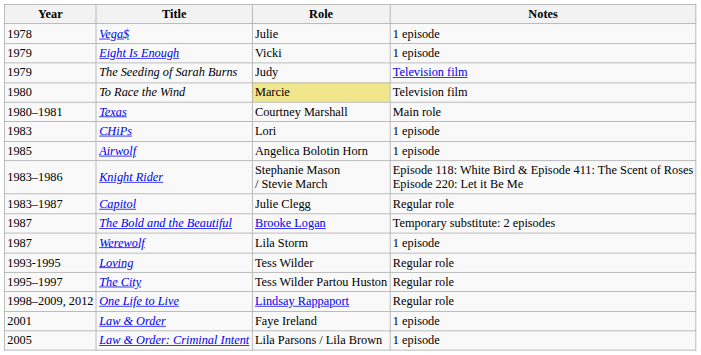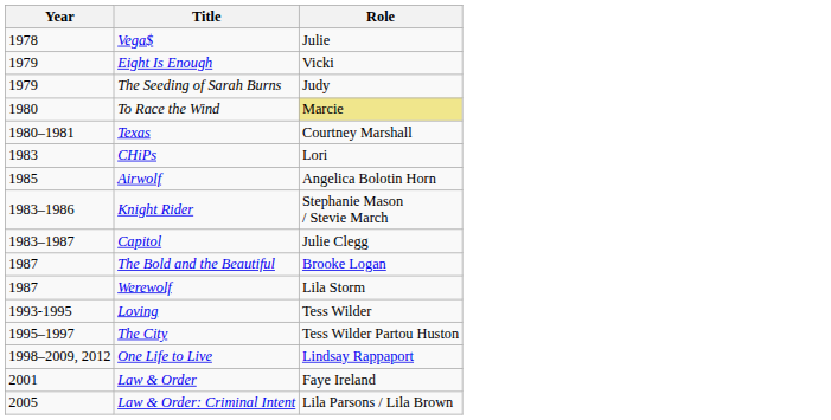 <table class="wikitable sortable">
 <tr>
 <th>Year</th>
 <th>Title</th>
 <th>Role</th>
-<th class="unsortable">Notes</th>
 </tr>
 <tr>
 <td>1978</td>
 <td><em><a href='#'>Vega$</a></em></td>
 <td>Julie</td>
-<td>1 episode</td>
 </tr>
 <tr>
 <td>1979</td>
 <td><em><a href='#'>Eight Is Enough</a></em></td>
 <td>Vicki</td>
-<td>1 episode</td>
 </tr>
 <tr>
 <td>1979</td>
 <td><em>The Seeding of Sarah Burns</em></td>
 <td>Judy</td>
-<td><a href='#'>Television film</a></td>
 </tr>
 <tr>
 <td>1980</td>
 <td><em>To Race the Wind </em></td>
 <td style="background: khaki;">Marcie</td>
-<td>Television film</td>
 </tr>
 <tr>
 <td>1980–1981</td>
 <td><em><a href='#'>Texas</a></em></td>
 <td>Courtney Marshall</td>
-<td>Main role</td>
 </tr>
 <tr>
 <td>1983</td>
 <td><em><a href='#'>CHiPs</a></em></td>
 <td>Lori</td>
-<td>1 episode</td>
 </tr>
 <tr>
 <td>1985</td>
 <td><em><a href='#'>Airwolf</a></em></td>
 <td>Angelica Bolotin Horn</td>
-<td>1 episode</td>
 </tr>
 <tr>
 <td>1983–1986</td>
 <td><em><a href='#'>Knight Rider</a></em></td>
 <td>Stephanie Mason <br>/ Stevie March</td>
-<td>Episode 118: White Bird & Episode 411: The Scent of Roses <br>Episode 220: Let it Be Me</td>
 </tr>
 <tr>
 <td>1983–1987</td>
 <td><em><a href='#'>Capitol</a></em></td>
 <td>Julie Clegg</td>
-<td>Regular role</td>
 </tr>
 <tr>
 <td>1987</td>
 <td><em><a href='#'>The Bold and the Beautiful</a></em></td>
 <td><a href='#'>Brooke Logan</a></td>
-<td>Temporary substitute: 2 episodes</td>
 </tr>
 <tr>
 <td>1987</td>
 <td><em><a href='#'>Werewolf</a></em></td>
 <td>Lila Storm</td>
-<td>1 episode</td>
 </tr>
 <tr>
 <td>1993-1995</td>
 <td><em><a href='#'>Loving</a></em></td>
 <td>Tess Wilder</td>
-<td>Regular role</td>
 </tr>
 <tr>
 <td>1995–1997</td>
 <td><em><a href='#'>The City</a></em></td>
 <td>Tess Wilder Partou Huston</td>
-<td>Regular role</td>
 </tr>
 <tr>
 <td>1998–2009, 2012</td>
 <td><em><a href='#'>One Life to Live</a></em></td>
 <td><a href='#'>Lindsay Rappaport</a></td>
-<td>Regular role</td>
 </tr>
 <tr>
 <td>2001</td>
 <td><em><a href='#'>Law & Order</a></em></td>
 <td>Faye Ireland</td>
-<td>1 episode</td>
 </tr>
 <tr>
 <td>2005</td>
 <td><em><a href='#'>Law & Order: Criminal Intent</a></em></td>
 <td>Lila Parsons / Lila Brown</td>
-<td>1 episode</td>
 </tr>
 </table>
